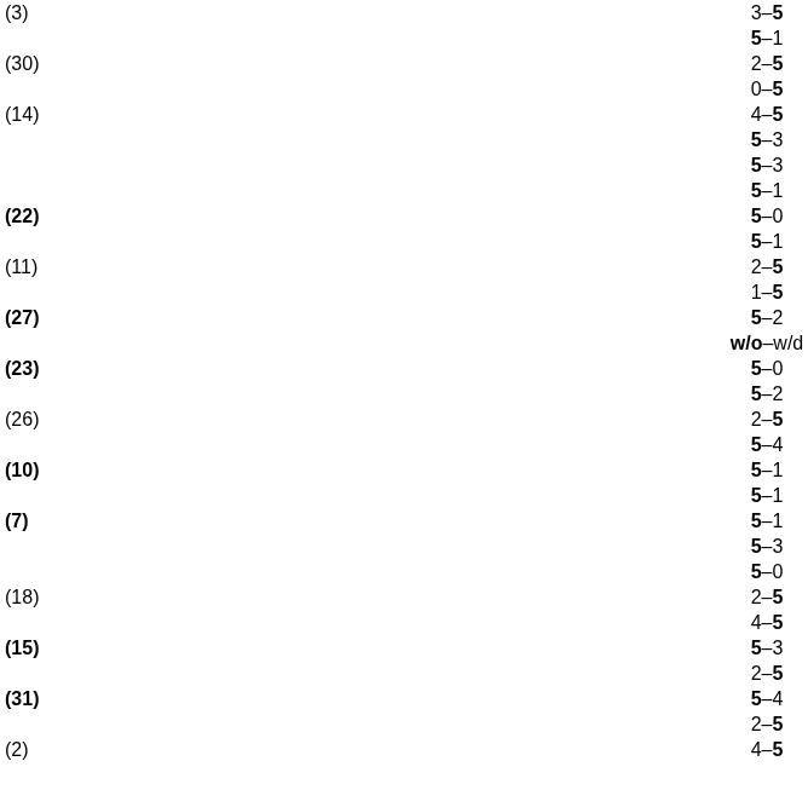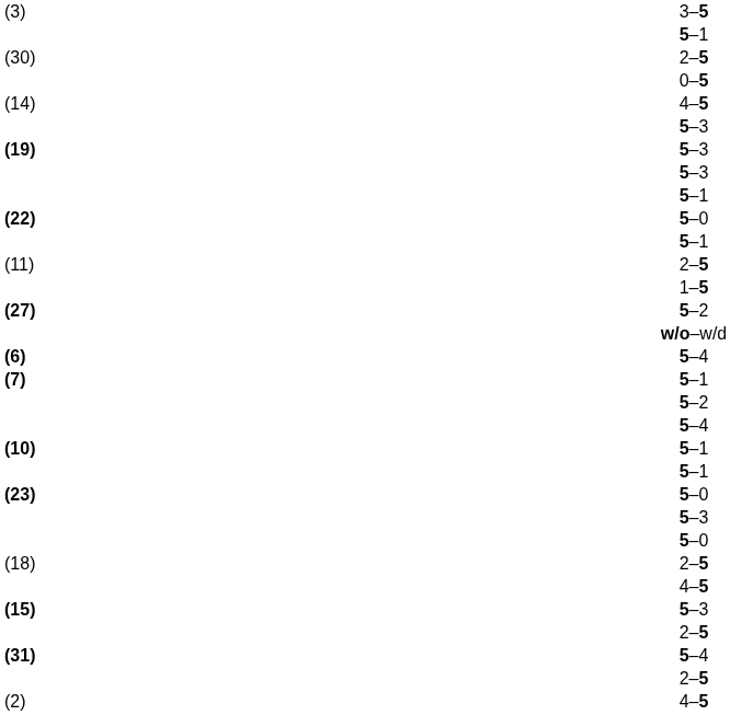 <table width="100%" cellspacing="1">
 <tr>
 <th width=45%></th>
 <th width=10%></th>
 <th width=45%></th>
 </tr>
 <tr>
 <td> (3)</td>
 <td align="center">3–<strong>5</strong></td>
 <td><strong></strong></td>
 </tr>
 <tr>
 <td><strong></strong></td>
 <td align="center"><strong>5</strong>–1</td>
 <td></td>
 </tr>
 <tr>
 <td> (30)</td>
 <td align="center">2–<strong>5</strong></td>
 <td><strong></strong></td>
 </tr>
 <tr>
 <td></td>
 <td align="center">0–<strong>5</strong></td>
 <td><strong></strong></td>
 </tr>
 <tr>
 <td> (14)</td>
 <td align="center">4–<strong>5</strong></td>
 <td><strong></strong></td>
 </tr>
 <tr>
 <td><strong></strong></td>
+<td align="center"><strong>5</strong>–3</td>
+<td></td>
+</tr>
+<tr>
+<td><strong> (19)</strong></td>
 <td align="center"><strong>5</strong>–3</td>
 <td></td>
 </tr>
 <tr>
 <td><strong></strong></td>
 <td align="center"><strong>5</strong>–3</td>
 <td></td>
 </tr>
 <tr>
 <td><strong></strong></td>
 <td align="center"><strong>5</strong>–1</td>
 <td></td>
 </tr>
 <tr>
 <td><strong> (22)</strong></td>
 <td align="center"><strong>5</strong>–0</td>
 <td></td>
 </tr>
 <tr>
 <td><strong></strong></td>
 <td align="center"><strong>5</strong>–1</td>
 <td></td>
 </tr>
 <tr>
 <td> (11)</td>
 <td align="center">2–<strong>5</strong></td>
 <td><strong></strong></td>
 </tr>
 <tr>
 <td></td>
 <td align="center">1–<strong>5</strong></td>
 <td><strong></strong></td>
 </tr>
 <tr>
 <td><strong> (27)</strong></td>
 <td align="center"><strong>5</strong>–2</td>
 <td></td>
 </tr>
 <tr>
 <td><strong></strong></td>
 <td align="center"><strong>w/o</strong>–w/d</td>
 <td></td>
 </tr>
 <tr>
-<td><strong> (23)</strong></td>
-<td align="center"><strong>5</strong>–0</td>
+<td><strong> (6)</strong></td>
+<td align="center"><strong>5</strong>–4</td>
+<td></td>
+</tr>
+<tr>
+<td><strong> (7)</strong></td>
+<td align="center"><strong>5</strong>–1</td>
 <td></td>
 </tr>
 <tr>
 <td><strong></strong></td>
 <td align="center"><strong>5</strong>–2</td>
 <td></td>
-</tr>
-<tr>
-<td> (26)</td>
-<td align="center">2–<strong>5</strong></td>
-<td><strong></strong></td>
 </tr>
 <tr>
 <td><strong></strong></td>
 <td align="center"><strong>5</strong>–4</td>
 <td></td>
 </tr>
 <tr>
 <td><strong> (10)</strong></td>
 <td align="center"><strong>5</strong>–1</td>
 <td></td>
 </tr>
 <tr>
 <td><strong></strong></td>
 <td align="center"><strong>5</strong>–1</td>
 <td></td>
 </tr>
 <tr>
-<td><strong> (7)</strong></td>
-<td align="center"><strong>5</strong>–1</td>
+<td><strong> (23)</strong></td>
+<td align="center"><strong>5</strong>–0</td>
 <td></td>
 </tr>
 <tr>
 <td><strong></strong></td>
 <td align="center"><strong>5</strong>–3</td>
 <td></td>
 </tr>
 <tr>
 <td><strong></strong></td>
 <td align="center"><strong>5</strong>–0</td>
 <td></td>
 </tr>
 <tr>
 <td> (18)</td>
 <td align="center">2–<strong>5</strong></td>
 <td><strong></strong></td>
 </tr>
 <tr>
 <td></td>
 <td align="center">4–<strong>5</strong></td>
 <td><strong></strong></td>
 </tr>
 <tr>
 <td><strong> (15)</strong></td>
 <td align="center"><strong>5</strong>–3</td>
 <td></td>
 </tr>
 <tr>
 <td></td>
 <td align="center">2–<strong>5</strong></td>
 <td><strong></strong></td>
 </tr>
 <tr>
 <td><strong> (31)</strong></td>
 <td align="center"><strong>5</strong>–4</td>
 <td></td>
 </tr>
 <tr>
 <td></td>
 <td align="center">2–<strong>5</strong></td>
 <td><strong></strong></td>
 </tr>
 <tr>
 <td> (2)</td>
 <td align="center">4–<strong>5</strong></td>
 <td><strong></strong></td>
 </tr>
 </table>
